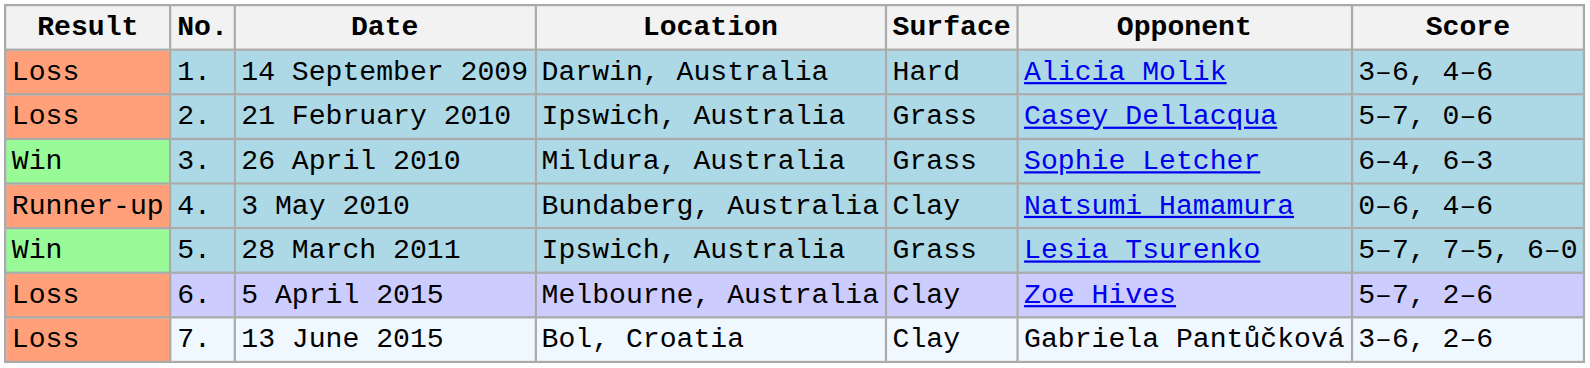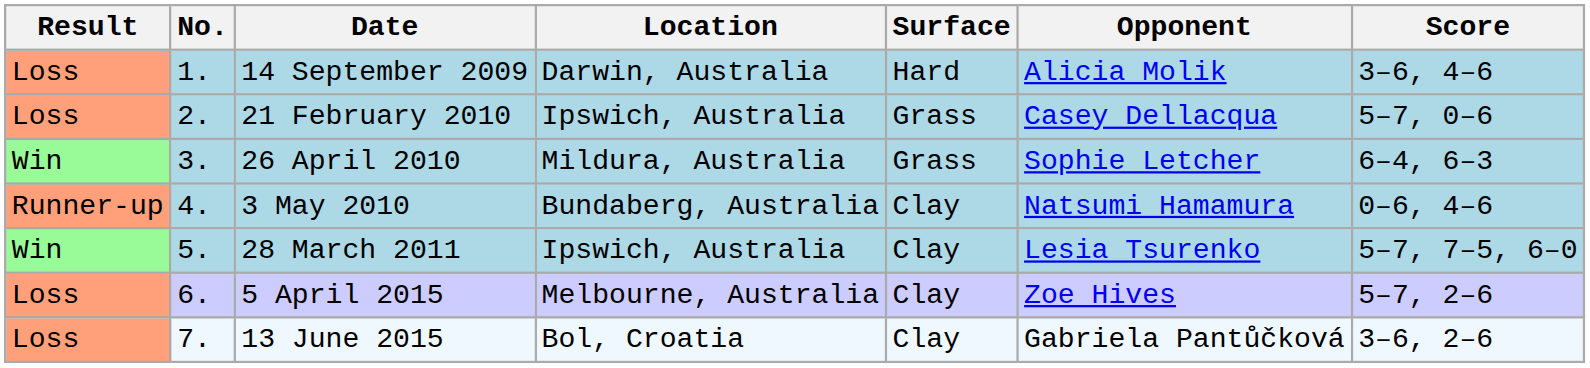 <table class="sortable wikitable" style="font-size:97%;">
 <tr>
 <th>Result</th>
 <th>No.</th>
 <th>Date</th>
 <th>Location</th>
 <th>Surface</th>
 <th>Opponent</th>
 <th class="unsortable">Score</th>
 </tr>
 <tr style="background:lightblue;">
 <td style="background:#ffa07a;">Loss</td>
 <td>1.</td>
 <td>14 September 2009</td>
 <td>Darwin, Australia</td>
 <td>Hard</td>
 <td> <a href='#'>Alicia Molik</a></td>
 <td>3–6, 4–6</td>
 </tr>
 <tr style="background:lightblue;">
 <td style="background:#ffa07a;">Loss</td>
 <td>2.</td>
 <td>21 February 2010</td>
 <td>Ipswich, Australia</td>
 <td>Grass</td>
 <td> <a href='#'>Casey Dellacqua</a></td>
 <td>5–7, 0–6</td>
 </tr>
 <tr style="background:lightblue;">
 <td style="background:#98fb98;">Win</td>
 <td>3.</td>
 <td>26 April 2010</td>
 <td>Mildura, Australia</td>
 <td>Grass</td>
 <td> <a href='#'>Sophie Letcher</a></td>
 <td>6–4, 6–3</td>
 </tr>
 <tr style="background:lightblue;">
 <td bgcolor="FFA07A">Runner-up</td>
 <td>4.</td>
 <td>3 May 2010</td>
 <td>Bundaberg, Australia</td>
 <td>Clay</td>
 <td> <a href='#'>Natsumi Hamamura</a></td>
 <td>0–6, 4–6</td>
 </tr>
 <tr style="background:lightblue;">
 <td style="background:#98fb98;">Win</td>
 <td>5.</td>
 <td>28 March 2011</td>
 <td>Ipswich, Australia</td>
-<td>Grass</td>
+<td>Clay</td>
 <td> <a href='#'>Lesia Tsurenko</a></td>
 <td>5–7, 7–5, 6–0</td>
 </tr>
 <tr style="background:#ccccff;">
 <td style="background:#ffa07a;">Loss</td>
 <td>6.</td>
 <td>5 April 2015</td>
 <td>Melbourne, Australia</td>
 <td>Clay</td>
 <td> <a href='#'>Zoe Hives</a></td>
 <td>5–7, 2–6</td>
 </tr>
 <tr style="background:#f0f8ff;">
 <td style="background:#ffa07a;">Loss</td>
 <td>7.</td>
 <td>13 June 2015</td>
 <td>Bol, Croatia</td>
 <td>Clay</td>
 <td> Gabriela Pantůčková</td>
 <td>3–6, 2–6</td>
 </tr>
 </table>
